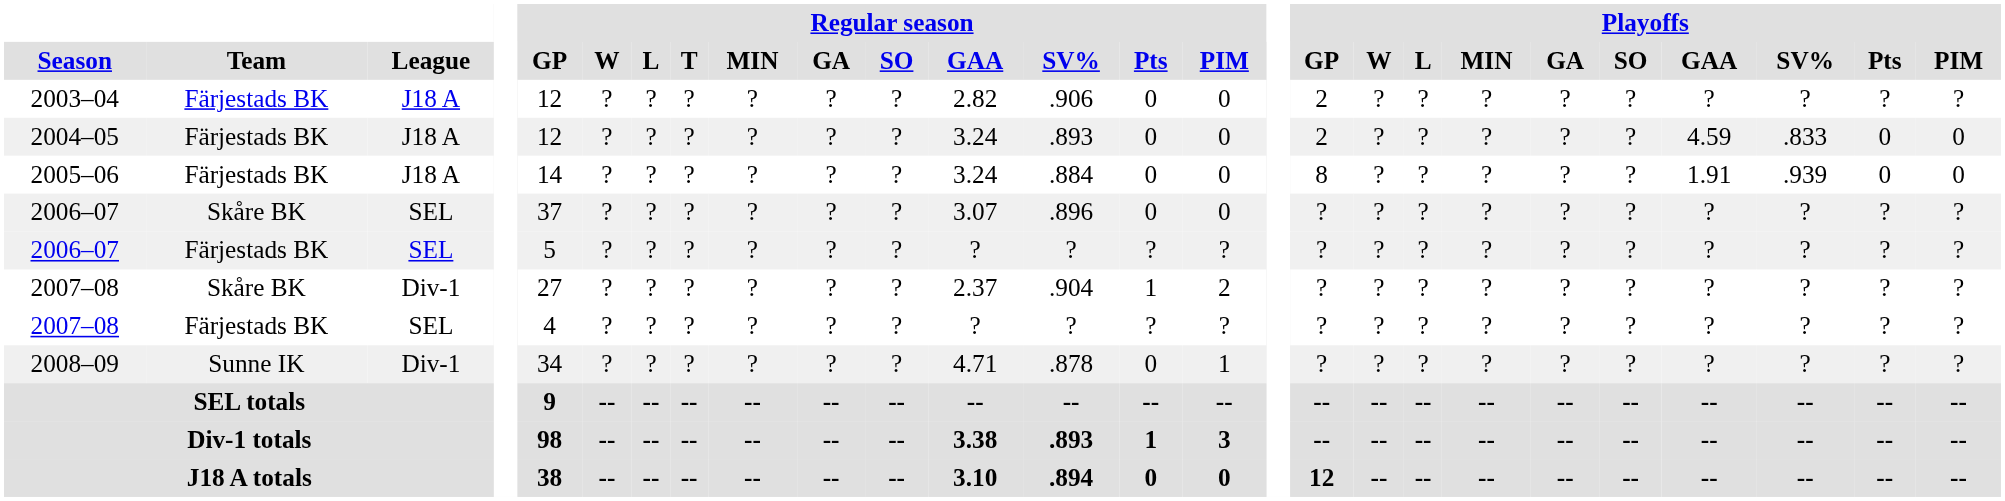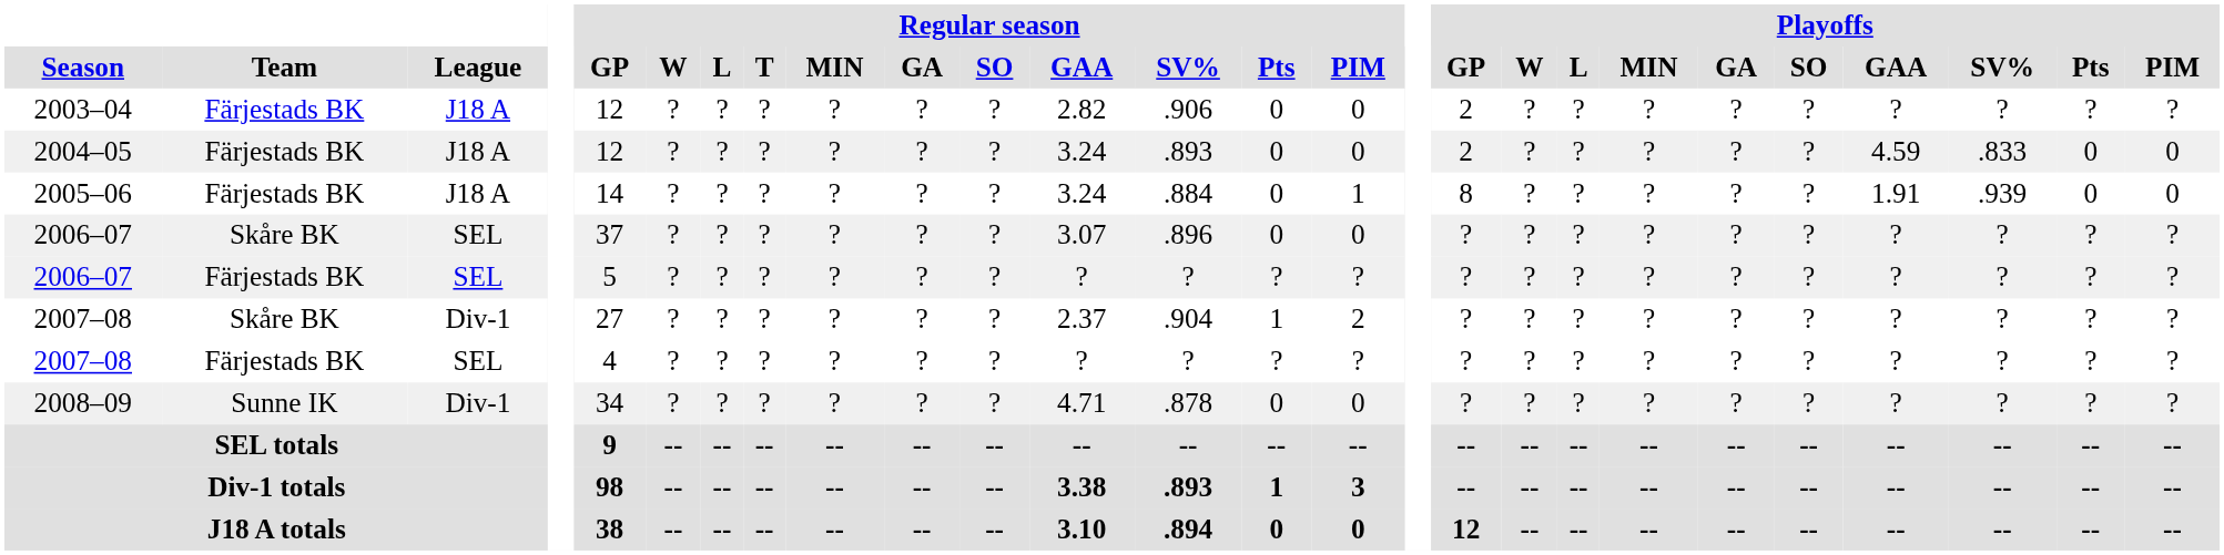 <table BORDER="0" CELLPADDING="3" CELLSPACING="0" width=100%>
 <tr ALIGN="center" bgcolor="#e0e0e0">
 <th align="center" colspan="3" bgcolor="#ffffff"> </th>
 <th align="center" rowspan="99" bgcolor="#ffffff"> </th>
 <th align="center" colspan="11" bgcolor="#e0e0e0"><a href='#'>Regular season</a></th>
 <th align="center" rowspan="99" bgcolor="#ffffff"> </th>
 <th align="center" colspan="10" bgcolor="#e0e0e0"><a href='#'>Playoffs</a></th>
 </tr>
 <tr ALIGN="center" bgcolor="#e0e0e0">
 <th><a href='#'>Season</a></th>
 <th>Team</th>
 <th>League</th>
 <th>GP</th>
 <th>W</th>
 <th>L</th>
 <th>T</th>
 <th>MIN</th>
 <th>GA</th>
 <th><a href='#'>SO</a></th>
 <th><a href='#'>GAA</a></th>
 <th><a href='#'>SV%</a></th>
 <th><a href='#'>Pts</a></th>
 <th><a href='#'>PIM</a></th>
 <th>GP</th>
 <th>W</th>
 <th>L</th>
 <th>MIN</th>
 <th>GA</th>
 <th>SO</th>
 <th>GAA</th>
 <th>SV%</th>
 <th>Pts</th>
 <th>PIM</th>
 </tr>
 <tr ALIGN="center">
 <td>2003–04</td>
 <td><a href='#'>Färjestads BK</a></td>
 <td><a href='#'>J18 A</a></td>
 <td>12</td>
 <td>?</td>
 <td>?</td>
 <td>?</td>
 <td>?</td>
 <td>?</td>
 <td>?</td>
 <td>2.82</td>
 <td>.906</td>
 <td>0</td>
 <td>0</td>
 <td>2</td>
 <td>?</td>
 <td>?</td>
 <td>?</td>
 <td>?</td>
 <td>?</td>
 <td>?</td>
 <td>?</td>
 <td>?</td>
 <td>?</td>
 </tr>
 <tr ALIGN="center" bgcolor="#f0f0f0">
 <td>2004–05</td>
 <td>Färjestads BK</td>
 <td>J18 A</td>
 <td>12</td>
 <td>?</td>
 <td>?</td>
 <td>?</td>
 <td>?</td>
 <td>?</td>
 <td>?</td>
 <td>3.24</td>
 <td>.893</td>
 <td>0</td>
 <td>0</td>
 <td>2</td>
 <td>?</td>
 <td>?</td>
 <td>?</td>
 <td>?</td>
 <td>?</td>
 <td>4.59</td>
 <td>.833</td>
 <td>0</td>
 <td>0</td>
 </tr>
 <tr ALIGN="center">
 <td>2005–06</td>
 <td>Färjestads BK</td>
 <td>J18 A</td>
 <td>14</td>
 <td>?</td>
 <td>?</td>
 <td>?</td>
 <td>?</td>
 <td>?</td>
 <td>?</td>
 <td>3.24</td>
 <td>.884</td>
 <td>0</td>
-<td>0</td>
+<td>1</td>
 <td>8</td>
 <td>?</td>
 <td>?</td>
 <td>?</td>
 <td>?</td>
 <td>?</td>
 <td>1.91</td>
 <td>.939</td>
 <td>0</td>
 <td>0</td>
 </tr>
 <tr ALIGN="center" bgcolor="#f0f0f0">
 <td>2006–07</td>
 <td>Skåre BK</td>
 <td>SEL</td>
 <td>37</td>
 <td>?</td>
 <td>?</td>
 <td>?</td>
 <td>?</td>
 <td>?</td>
 <td>?</td>
 <td>3.07</td>
 <td>.896</td>
 <td>0</td>
 <td>0</td>
 <td>?</td>
 <td>?</td>
 <td>?</td>
 <td>?</td>
 <td>?</td>
 <td>?</td>
 <td>?</td>
 <td>?</td>
 <td>?</td>
 <td>?</td>
 </tr>
 <tr ALIGN="center" bgcolor="#f0f0f0">
 <td><a href='#'>2006–07</a></td>
 <td>Färjestads BK</td>
 <td><a href='#'>SEL</a></td>
 <td>5</td>
 <td>?</td>
 <td>?</td>
 <td>?</td>
 <td>?</td>
 <td>?</td>
 <td>?</td>
 <td>?</td>
 <td>?</td>
 <td>?</td>
 <td>?</td>
 <td>?</td>
 <td>?</td>
 <td>?</td>
 <td>?</td>
 <td>?</td>
 <td>?</td>
 <td>?</td>
 <td>?</td>
 <td>?</td>
 <td>?</td>
 </tr>
 <tr ALIGN="center">
 <td>2007–08</td>
 <td>Skåre BK</td>
 <td>Div-1</td>
 <td>27</td>
 <td>?</td>
 <td>?</td>
 <td>?</td>
 <td>?</td>
 <td>?</td>
 <td>?</td>
 <td>2.37</td>
 <td>.904</td>
 <td>1</td>
 <td>2</td>
 <td>?</td>
 <td>?</td>
 <td>?</td>
 <td>?</td>
 <td>?</td>
 <td>?</td>
 <td>?</td>
 <td>?</td>
 <td>?</td>
 <td>?</td>
 </tr>
 <tr ALIGN="center">
 <td><a href='#'>2007–08</a></td>
 <td>Färjestads BK</td>
 <td>SEL</td>
 <td>4</td>
 <td>?</td>
 <td>?</td>
 <td>?</td>
 <td>?</td>
 <td>?</td>
 <td>?</td>
 <td>?</td>
 <td>?</td>
 <td>?</td>
 <td>?</td>
 <td>?</td>
 <td>?</td>
 <td>?</td>
 <td>?</td>
 <td>?</td>
 <td>?</td>
 <td>?</td>
 <td>?</td>
 <td>?</td>
 <td>?</td>
 </tr>
 <tr ALIGN="center" bgcolor="#f0f0f0">
 <td>2008–09</td>
 <td>Sunne IK</td>
 <td>Div-1</td>
 <td>34</td>
 <td>?</td>
 <td>?</td>
 <td>?</td>
 <td>?</td>
 <td>?</td>
 <td>?</td>
 <td>4.71</td>
 <td>.878</td>
 <td>0</td>
-<td>1</td>
+<td>0</td>
 <td>?</td>
 <td>?</td>
 <td>?</td>
 <td>?</td>
 <td>?</td>
 <td>?</td>
 <td>?</td>
 <td>?</td>
 <td>?</td>
 <td>?</td>
 </tr>
 <tr ALIGN="center" bgcolor="#e0e0e0">
 <th colspan="3" align="center">SEL totals</th>
 <th>9</th>
 <th>--</th>
 <th>--</th>
 <th>--</th>
 <th>--</th>
 <th>--</th>
 <th>--</th>
 <th>--</th>
 <th>--</th>
 <th>--</th>
 <th>--</th>
 <th>--</th>
 <th>--</th>
 <th>--</th>
 <th>--</th>
 <th>--</th>
 <th>--</th>
 <th>--</th>
 <th>--</th>
 <th>--</th>
 <th>--</th>
 </tr>
 <tr ALIGN="center" bgcolor="#e0e0e0">
 <th colspan="3" align="center">Div-1 totals</th>
 <th>98</th>
 <th>--</th>
 <th>--</th>
 <th>--</th>
 <th>--</th>
 <th>--</th>
 <th>--</th>
 <th>3.38</th>
 <th>.893</th>
 <th>1</th>
 <th>3</th>
 <th>--</th>
 <th>--</th>
 <th>--</th>
 <th>--</th>
 <th>--</th>
 <th>--</th>
 <th>--</th>
 <th>--</th>
 <th>--</th>
 <th>--</th>
 </tr>
 <tr ALIGN="center" bgcolor="#e0e0e0">
 <th colspan="3" align="center">J18 A totals</th>
 <th>38</th>
 <th>--</th>
 <th>--</th>
 <th>--</th>
 <th>--</th>
 <th>--</th>
 <th>--</th>
 <th>3.10</th>
 <th>.894</th>
 <th>0</th>
 <th>0</th>
 <th>12</th>
 <th>--</th>
 <th>--</th>
 <th>--</th>
 <th>--</th>
 <th>--</th>
 <th>--</th>
 <th>--</th>
 <th>--</th>
 <th>--</th>
 </tr>
 </table>
